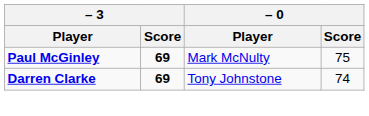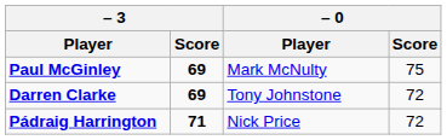 <table class=wikitable>
 <tr>
 <th colspan=2> – 3</th>
 <th colspan=2> – 0</th>
 </tr>
 <tr>
 <th width=155>Player</th>
 <th>Score</th>
 <th width=155>Player</th>
 <th>Score</th>
 </tr>
 <tr>
 <td><strong><a href='#'>Paul McGinley</a></strong></td>
 <td align=center><strong>69</strong></td>
 <td><a href='#'>Mark McNulty</a></td>
 <td align=center>75</td>
 </tr>
 <tr>
 <td><strong><a href='#'>Darren Clarke</a></strong></td>
 <td align=center><strong>69</strong></td>
 <td><a href='#'>Tony Johnstone</a></td>
-<td align=center>74</td>
+<td align=center>72</td>
+</tr>
+<tr>
+<td><strong><a href='#'>Pádraig Harrington</a></strong></td>
+<td align=center><strong>71</strong></td>
+<td><a href='#'>Nick Price</a></td>
+<td align=center>72</td>
 </tr>
 </table>
